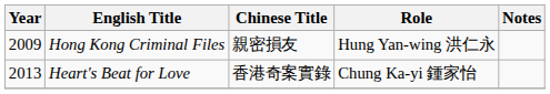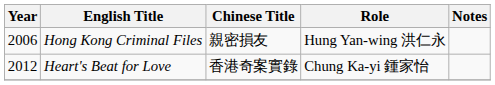 <table class="wikitable sortable">
 <tr>
 <th>Year</th>
 <th>English Title</th>
 <th>Chinese Title</th>
 <th>Role</th>
 <th>Notes</th>
 </tr>
 <tr>
-<td>2009</td>
+<td>2006</td>
 <td><em>Hong Kong Criminal Files</em></td>
 <td>親密損友</td>
 <td>Hung Yan-wing 洪仁永</td>
 <td></td>
 </tr>
 <tr>
-<td>2013</td>
+<td>2012</td>
 <td><em>Heart's Beat for Love</em></td>
 <td>香港奇案實錄</td>
 <td>Chung Ka-yi 鍾家怡</td>
 <td></td>
 </tr>
 <tr>
 </tr>
 </table>
